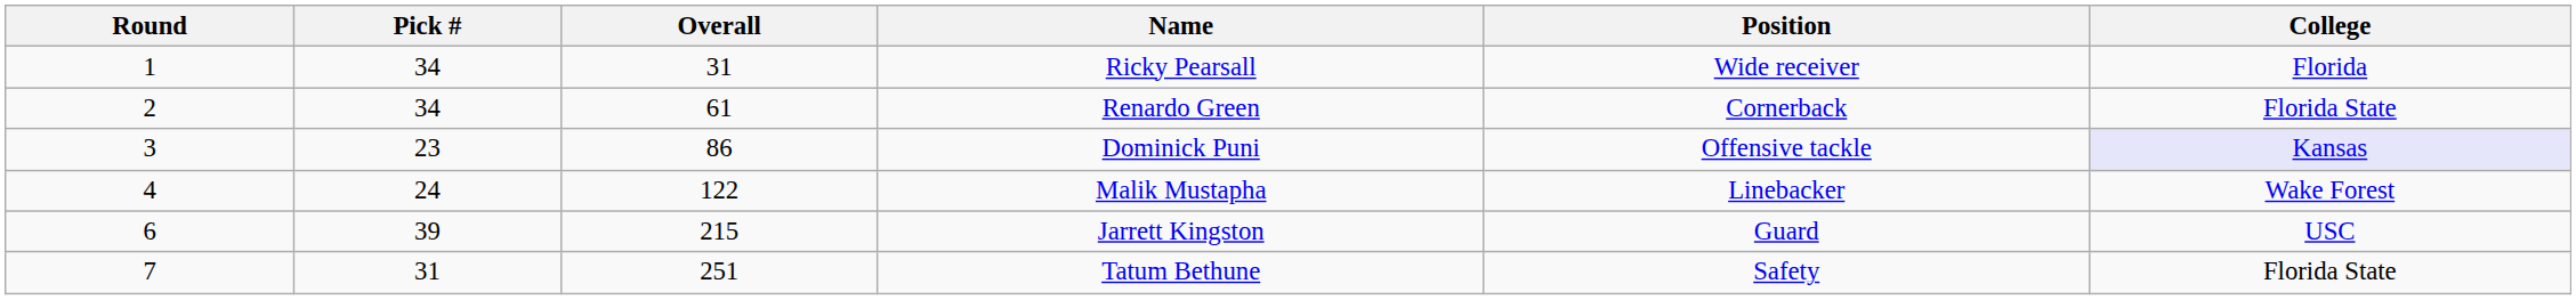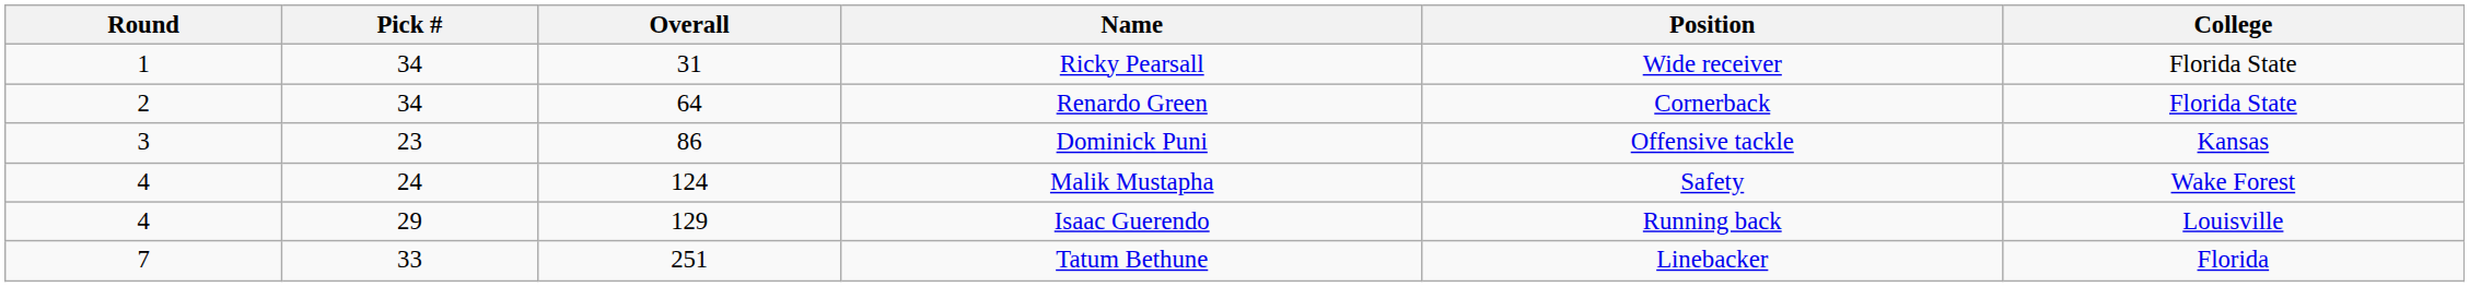 <table class="wikitable sortable sortable" style="width: 100%; text-align:center">
 <tr>
 <th>Round</th>
 <th>Pick #</th>
 <th>Overall</th>
 <th>Name</th>
 <th>Position</th>
 <th>College</th>
 </tr>
 <tr>
 <td>1</td>
 <td>34</td>
 <td>31</td>
 <td><a href='#'>Ricky Pearsall</a></td>
 <td><a href='#'>Wide receiver</a></td>
-<td><a href='#'>Florida</a></td>
+<td>Florida State</td>
 </tr>
 <tr>
 <td>2</td>
 <td>34</td>
-<td>61</td>
+<td>64</td>
 <td><a href='#'>Renardo Green</a></td>
 <td><a href='#'>Cornerback</a></td>
 <td><a href='#'>Florida State</a></td>
 </tr>
 <tr>
 <td>3</td>
 <td>23</td>
 <td>86</td>
 <td><a href='#'>Dominick Puni</a></td>
 <td><a href='#'>Offensive tackle</a></td>
-<td style="background: lavender;"><a href='#'>Kansas</a></td>
+<td><a href='#'>Kansas</a></td>
 </tr>
 <tr>
 <td>4</td>
 <td>24</td>
-<td>122</td>
+<td>124</td>
 <td><a href='#'>Malik Mustapha</a></td>
-<td><a href='#'>Linebacker</a></td>
+<td><a href='#'>Safety</a></td>
 <td><a href='#'>Wake Forest</a></td>
 </tr>
 <tr>
-<td>6</td>
-<td>39</td>
-<td>215</td>
-<td><a href='#'>Jarrett Kingston</a></td>
-<td><a href='#'>Guard</a></td>
-<td><a href='#'>USC</a></td>
+<td>4</td>
+<td>29</td>
+<td>129</td>
+<td><a href='#'>Isaac Guerendo</a></td>
+<td><a href='#'>Running back</a></td>
+<td><a href='#'>Louisville</a></td>
 </tr>
 <tr>
 <td>7</td>
-<td>31</td>
+<td>33</td>
 <td>251</td>
 <td><a href='#'>Tatum Bethune</a></td>
-<td><a href='#'>Safety</a></td>
-<td>Florida State</td>
+<td><a href='#'>Linebacker</a></td>
+<td><a href='#'>Florida</a></td>
 </tr>
 </table>
